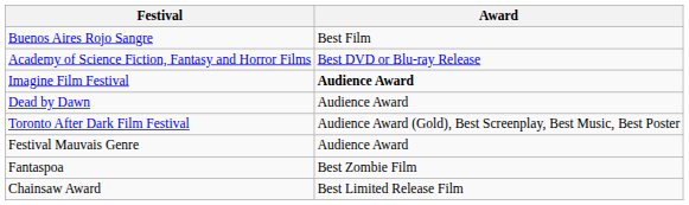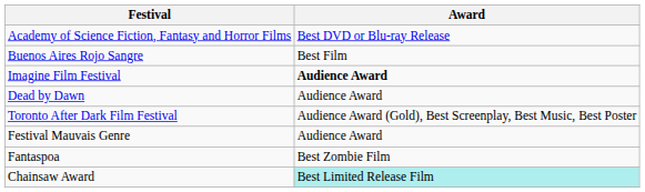 <table class="wikitable" border="1">
 <tr>
 <th>Festival</th>
 <th>Award</th>
 </tr>
 <tr>
+<td><a href='#'>Academy of Science Fiction, Fantasy and Horror Films</a></td>
+<td><a href='#'>Best DVD or Blu-ray Release</a></td>
+</tr>
+<tr>
 <td><a href='#'>Buenos Aires Rojo Sangre</a></td>
 <td>Best Film</td>
-</tr>
-<tr>
-<td><a href='#'>Academy of Science Fiction, Fantasy and Horror Films</a></td>
-<td><a href='#'>Best DVD or Blu-ray Release</a></td>
 </tr>
 <tr>
 <td><a href='#'>Imagine Film Festival</a></td>
 <td><strong>Audience Award</strong></td>
 </tr>
 <tr>
 <td><a href='#'>Dead by Dawn</a></td>
 <td>Audience Award</td>
 </tr>
 <tr>
 <td><a href='#'>Toronto After Dark Film Festival</a></td>
 <td>Audience Award (Gold), Best Screenplay, Best Music, Best Poster</td>
 </tr>
 <tr>
 <td>Festival Mauvais Genre</td>
 <td>Audience Award</td>
 </tr>
 <tr>
 <td>Fantaspoa</td>
 <td>Best Zombie Film</td>
 </tr>
 <tr>
 <td>Chainsaw Award</td>
-<td>Best Limited Release Film</td>
+<td style="background: paleturquoise;">Best Limited Release Film</td>
 </tr>
 </table>
